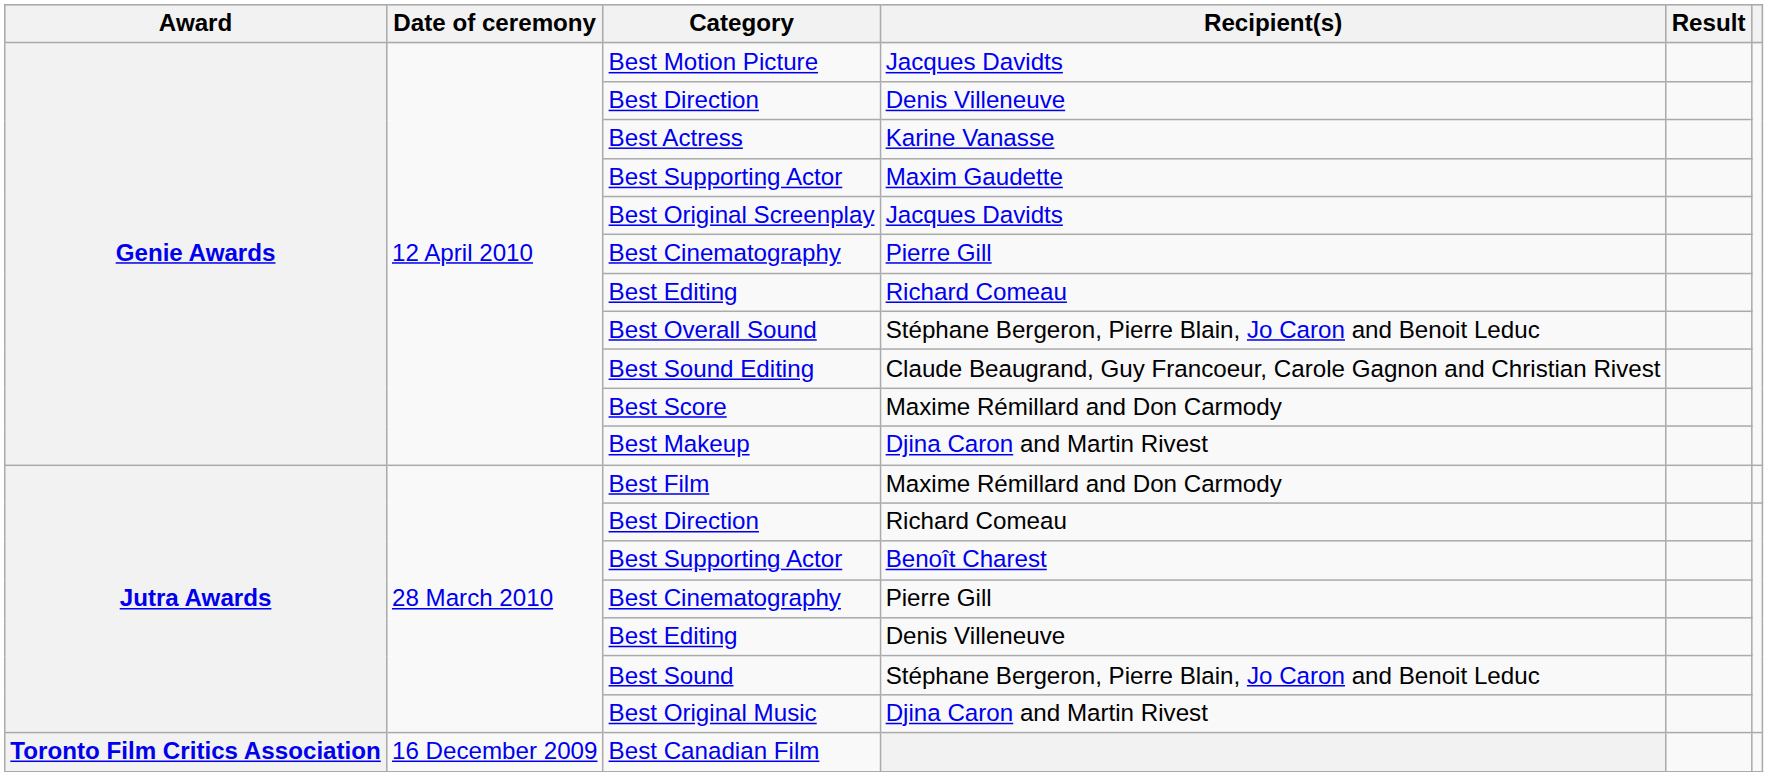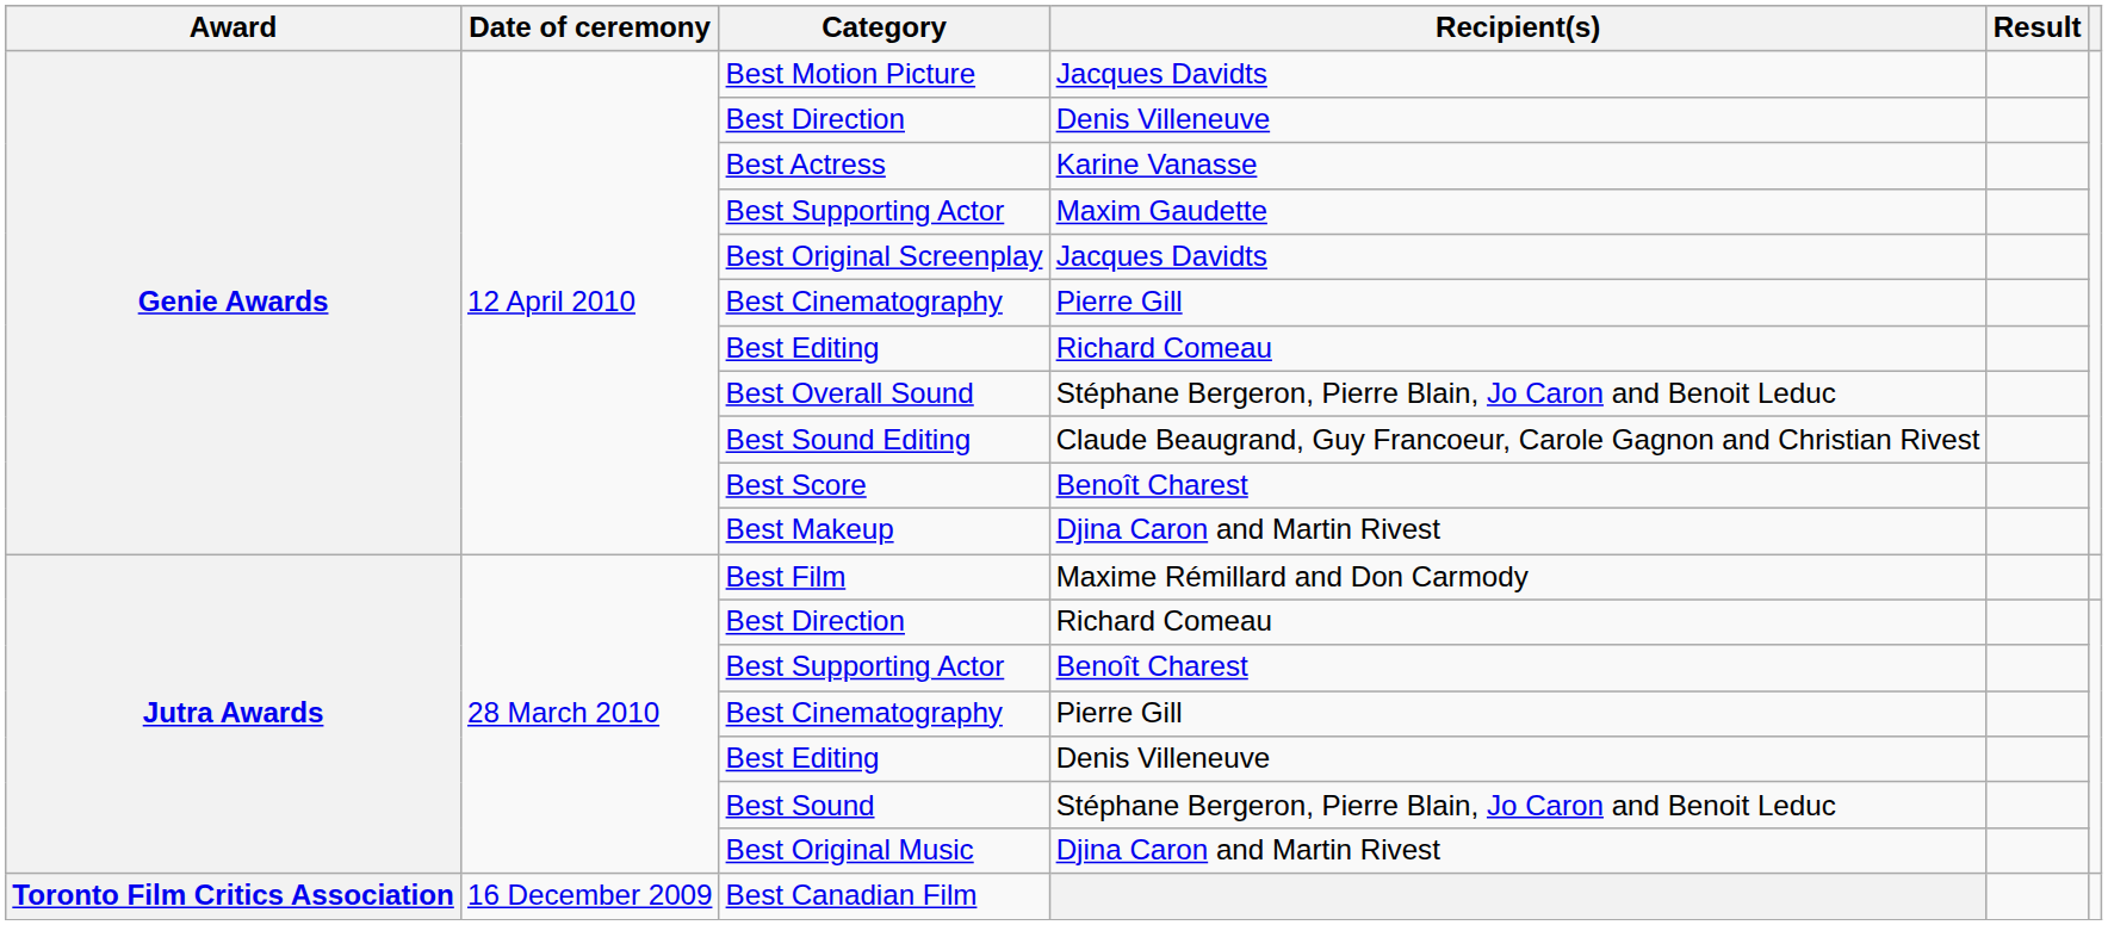 <table class="wikitable plainrowheaders sortable">
 <tr style="background:#ccc; text-align:center;">
 <th scope="col">Award</th>
 <th scope="col">Date of ceremony</th>
 <th scope="col">Category</th>
 <th scope="col">Recipient(s)</th>
 <th scope="col">Result</th>
 <th scope="col" class="unsortable"></th>
 </tr>
 <tr>
 <th scope="row" rowspan=11><a href='#'>Genie Awards</a></th>
 <td rowspan="11"><a href='#'>12 April 2010</a></td>
 <td><a href='#'>Best Motion Picture</a></td>
 <td><a href='#'>Jacques Davidts</a></td>
 <td></td>
 <td rowspan="11"></td>
 </tr>
 <tr>
 <td><a href='#'>Best Direction</a></td>
 <td><a href='#'>Denis Villeneuve</a></td>
 <td></td>
 </tr>
 <tr>
 <td><a href='#'>Best Actress</a></td>
 <td><a href='#'>Karine Vanasse</a></td>
 <td></td>
 </tr>
 <tr>
 <td><a href='#'>Best Supporting Actor</a></td>
 <td><a href='#'>Maxim Gaudette</a></td>
 <td></td>
 </tr>
 <tr>
 <td><a href='#'>Best Original Screenplay</a></td>
 <td><a href='#'>Jacques Davidts</a></td>
 <td></td>
 </tr>
 <tr>
 <td><a href='#'>Best Cinematography</a></td>
 <td><a href='#'>Pierre Gill</a></td>
 <td></td>
 </tr>
 <tr>
 <td><a href='#'>Best Editing</a></td>
 <td><a href='#'>Richard Comeau</a></td>
 <td></td>
 </tr>
 <tr>
 <td><a href='#'>Best Overall Sound</a></td>
 <td>Stéphane Bergeron, Pierre Blain, <a href='#'>Jo Caron</a> and Benoit Leduc</td>
 <td></td>
 </tr>
 <tr>
 <td><a href='#'>Best Sound Editing</a></td>
 <td>Claude Beaugrand, Guy Francoeur, Carole Gagnon and Christian Rivest</td>
 <td></td>
 </tr>
 <tr>
 <td><a href='#'>Best Score</a></td>
-<td>Maxime Rémillard and Don Carmody</td>
+<td><a href='#'>Benoît Charest</a></td>
 <td></td>
 </tr>
 <tr>
 <td><a href='#'>Best Makeup</a></td>
 <td><a href='#'>Djina Caron</a> and Martin Rivest</td>
 <td></td>
 </tr>
 <tr>
 <th scope="row" rowspan=7><a href='#'>Jutra Awards</a></th>
 <td rowspan=7><a href='#'>28 March 2010</a></td>
 <td><a href='#'>Best Film</a></td>
 <td>Maxime Rémillard and Don Carmody</td>
 <td></td>
 <td rowspan=1></td>
 </tr>
 <tr>
 <td><a href='#'>Best Direction</a></td>
 <td>Richard Comeau</td>
 <td></td>
 <td rowspan=6></td>
 </tr>
 <tr>
 <td><a href='#'>Best Supporting Actor</a></td>
 <td><a href='#'>Benoît Charest</a></td>
 <td></td>
 </tr>
 <tr>
 <td><a href='#'>Best Cinematography</a></td>
 <td>Pierre Gill</td>
 <td></td>
 </tr>
 <tr>
 <td><a href='#'>Best Editing</a></td>
 <td>Denis Villeneuve</td>
 <td></td>
 </tr>
 <tr>
 <td><a href='#'>Best Sound</a></td>
 <td>Stéphane Bergeron, Pierre Blain, <a href='#'>Jo Caron</a> and Benoit Leduc</td>
 <td></td>
 </tr>
 <tr>
 <td><a href='#'>Best Original Music</a></td>
 <td><a href='#'>Djina Caron</a> and Martin Rivest</td>
 <td></td>
 </tr>
 <tr>
 <th scope="row"><a href='#'>Toronto Film Critics Association</a></th>
 <td rowspan="1"><a href='#'>16 December 2009</a></td>
 <td><a href='#'>Best Canadian Film</a></td>
 <th></th>
 <td></td>
 <td rowspan=1></td>
 </tr>
 <tr>
 </tr>
 </table>
